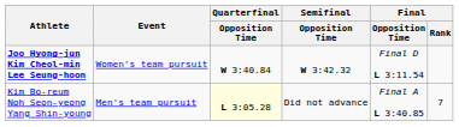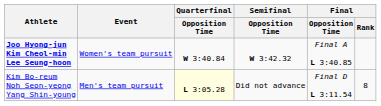 <table class="wikitable" style="font-size:90%">
 <tr>
 <th rowspan="2">Athlete</th>
 <th rowspan="2">Event</th>
 <th>Quarterfinal</th>
 <th>Semifinal</th>
 <th colspan="2">Final</th>
 </tr>
 <tr style="font-size:95%">
 <th>Opposition<br>Time</th>
 <th>Opposition<br>Time</th>
 <th>Opposition<br>Time</th>
 <th>Rank</th>
 </tr>
 <tr align=center>
 <td align=left><strong><a href='#'>Joo Hyong-jun</a><br><a href='#'>Kim Cheol-min</a><br><a href='#'>Lee Seung-hoon</a></strong></td>
 <td align=left><a href='#'>Women's team pursuit</a></td>
 <td><br><strong>W</strong> 3:40.84</td>
 <td><br><strong>W</strong> 3:42.32</td>
-<td><em>Final D</em><br><br><strong>L</strong> 3:11.54</td>
+<td><em>Final A</em><br><br><strong>L</strong> 3:40.85</td>
 <td></td>
 </tr>
 <tr align=center>
 <td align=left><a href='#'>Kim Bo-reum</a><br><a href='#'>Noh Seon-yeong</a><br><a href='#'>Yang Shin-young</a></td>
 <td align=left><a href='#'>Men's team pursuit</a></td>
 <td style="background: lightyellow;"><br><strong>L</strong> 3:05.28</td>
 <td>Did not advance</td>
-<td><em>Final A</em><br><br><strong>L</strong> 3:40.85</td>
-<td>7</td>
+<td><em>Final D</em><br><br><strong>L</strong> 3:11.54</td>
+<td>8</td>
 </tr>
 </table>
